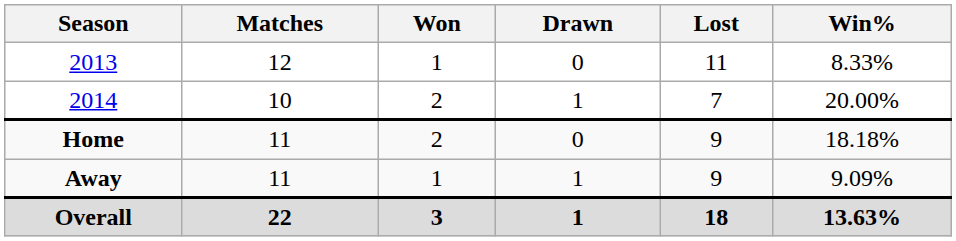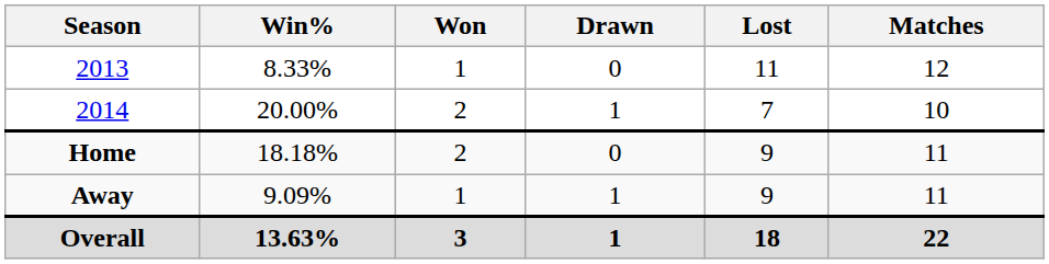 <table class="wikitable" style="width:50%;text-align:center">
 <tr>
 <th width=10>Season</th>
-<th width=10>Matches</th>
+<th width=10>Win%</th>
 <th width=10>Won</th>
 <th width=10>Drawn</th>
 <th width=10>Lost</th>
-<th width=10>Win%</th>
+<th width=10>Matches</th>
 </tr>
 <tr style="background:white;">
 <td><a href='#'>2013</a></td>
-<td>12</td>
+<td>8.33%</td>
 <td>1</td>
 <td>0</td>
 <td>11</td>
-<td>8.33%</td>
+<td>12</td>
 </tr>
 <tr style="background:white;">
 <td><a href='#'>2014</a></td>
-<td>10</td>
+<td>20.00%</td>
 <td>2</td>
 <td>1</td>
 <td>7</td>
-<td>20.00%</td>
+<td>10</td>
 </tr>
 <tr style="border-top:2px solid black;">
 <td><strong>Home</strong></td>
-<td>11</td>
+<td>18.18%</td>
 <td>2</td>
 <td>0</td>
 <td>9</td>
-<td>18.18%</td>
+<td>11</td>
 </tr>
 <tr>
 <td><strong>Away</strong></td>
-<td>11</td>
+<td>9.09%</td>
 <td>1</td>
 <td>1</td>
 <td>9</td>
-<td>9.09%</td>
+<td>11</td>
 </tr>
 <tr style="border-top:2px solid black;background:gainsboro;">
 <td><strong>Overall</strong></td>
-<td><strong>22</strong></td>
+<td><strong>13.63%</strong></td>
 <td><strong>3</strong></td>
 <td><strong>1</strong></td>
 <td><strong>18</strong></td>
-<td><strong>13.63%</strong></td>
+<td><strong>22</strong></td>
 </tr>
 </table>
